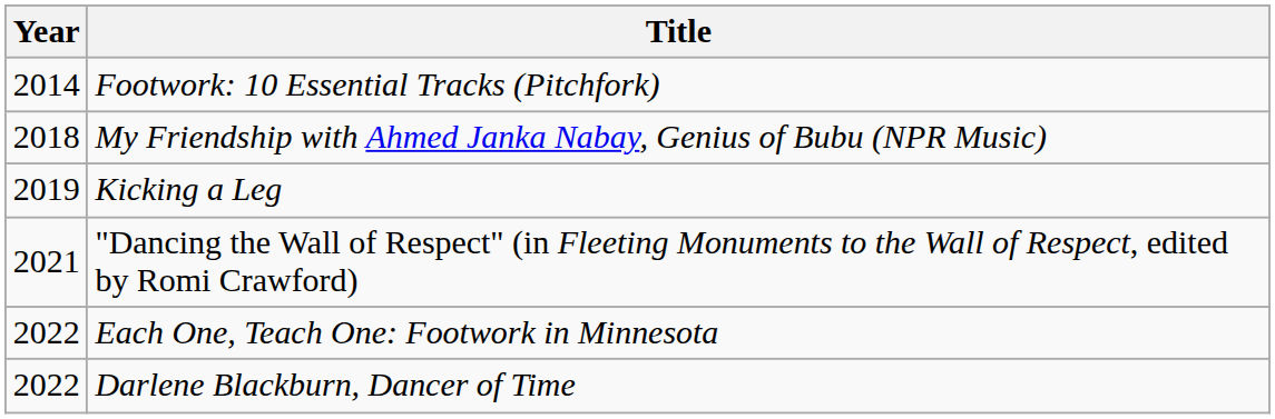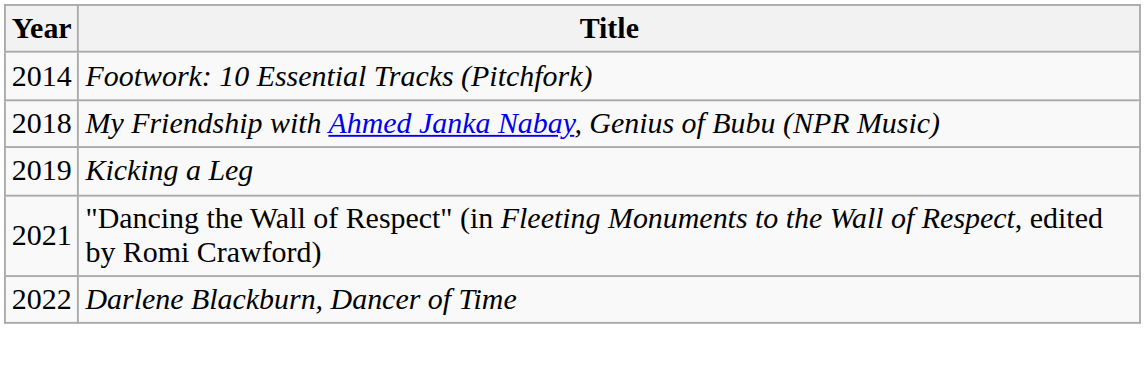 <table class="wikitable sortable">
 <tr>
 <th>Year</th>
 <th>Title</th>
 </tr>
 <tr>
 <td>2014</td>
 <td><em>Footwork: 10 Essential Tracks (Pitchfork)</em></td>
 </tr>
 <tr>
 <td>2018</td>
 <td><em>My Friendship with <a href='#'>Ahmed Janka Nabay</a>, Genius of Bubu (NPR Music)</em></td>
 </tr>
 <tr>
 <td>2019</td>
 <td><em>Kicking a Leg</em></td>
 </tr>
 <tr>
 <td>2021</td>
 <td>"Dancing the Wall of Respect" (in <em>Fleeting Monuments to the Wall of Respect</em>, edited by Romi Crawford)</td>
 </tr>
 <tr>
 <td>2022</td>
-<td><em>Each One, Teach One: Footwork in Minnesota</em></td>
-</tr>
-<tr>
-<td>2022</td>
 <td><em>Darlene Blackburn, Dancer of Time</em></td>
 </tr>
 </table>
